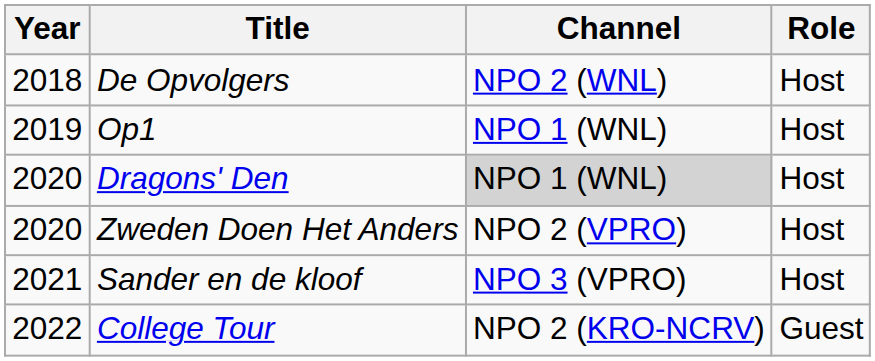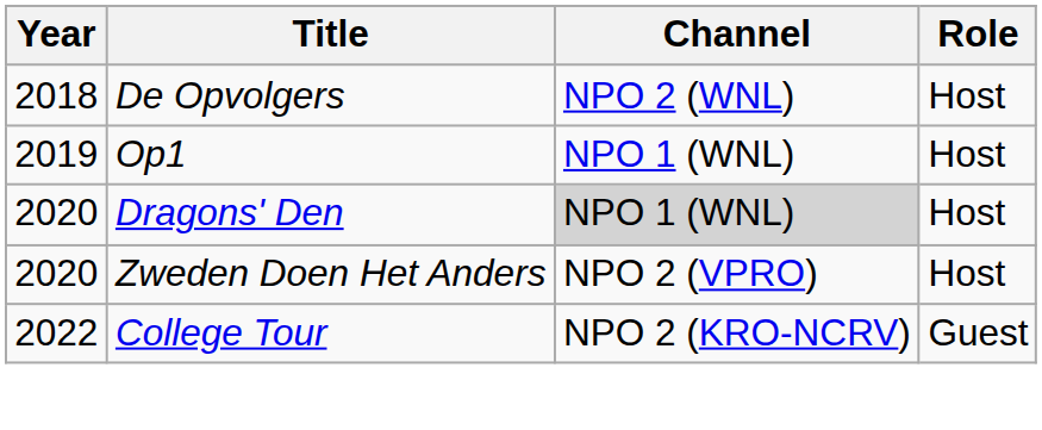 <table class="wikitable">
 <tr>
 <th align="center">Year</th>
 <th>Title</th>
 <th>Channel</th>
 <th>Role</th>
 </tr>
 <tr>
 <td align="center">2018</td>
 <td><em>De Opvolgers</em></td>
 <td><a href='#'>NPO 2</a> (<a href='#'>WNL</a>)</td>
 <td>Host</td>
 </tr>
 <tr>
 <td align="center">2019</td>
 <td><em>Op1</em></td>
 <td><a href='#'>NPO 1</a> (WNL)</td>
 <td>Host</td>
 </tr>
 <tr>
 <td align="center">2020</td>
 <td><em><a href='#'>Dragons' Den</a></em></td>
 <td style="background: lightgrey;">NPO 1 (WNL)</td>
 <td>Host</td>
 </tr>
 <tr>
 <td align="center">2020</td>
 <td><em>Zweden Doen Het Anders</em></td>
 <td>NPO 2 (<a href='#'>VPRO</a>)</td>
 <td>Host</td>
 </tr>
 <tr>
-<td align="center">2021</td>
-<td><em>Sander en de kloof</em></td>
-<td><a href='#'>NPO 3</a> (VPRO)</td>
-<td>Host</td>
-</tr>
-<tr>
 <td align="center">2022</td>
 <td><em><a href='#'>College Tour</a></em></td>
 <td>NPO 2 (<a href='#'>KRO-NCRV</a>)</td>
 <td>Guest</td>
 </tr>
 </table>
